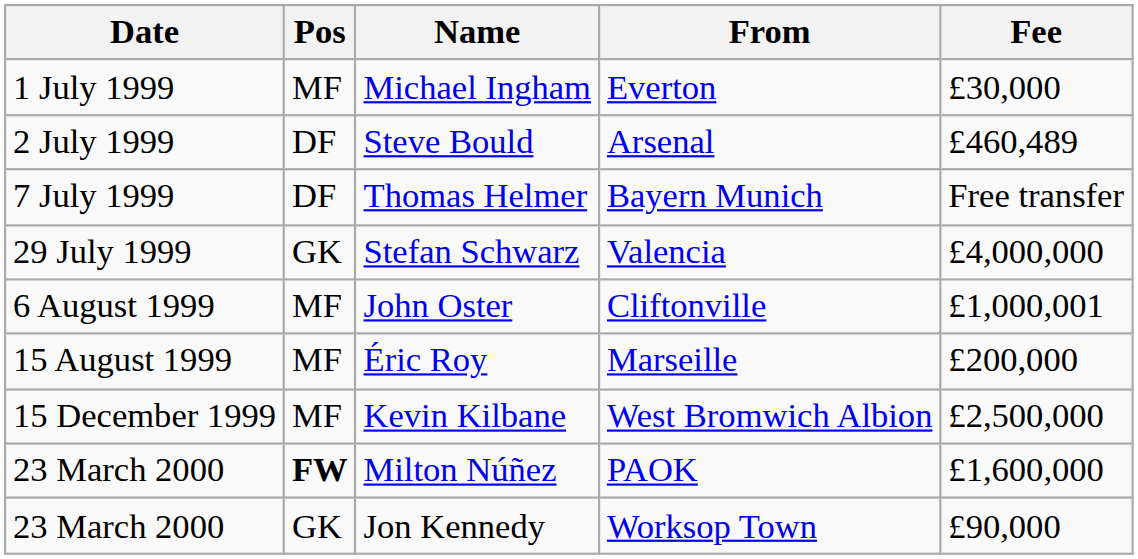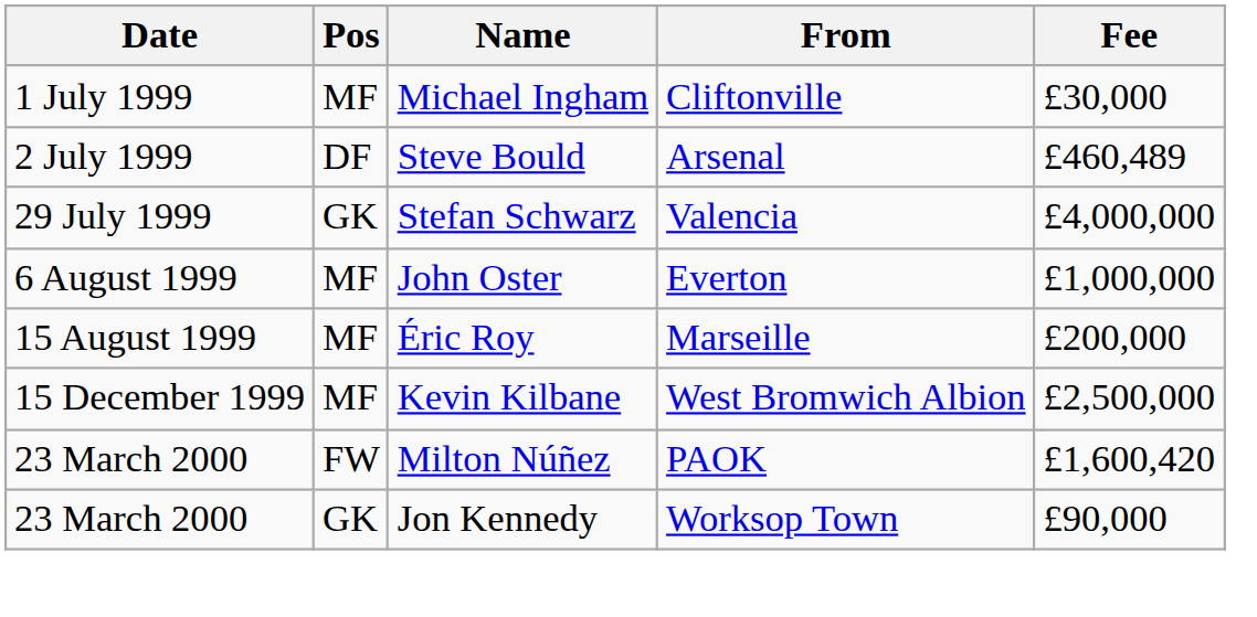 <table class="wikitable">
 <tr>
 <th>Date</th>
 <th>Pos</th>
 <th>Name</th>
 <th>From</th>
 <th>Fee</th>
 </tr>
 <tr>
 <td>1 July 1999</td>
 <td>MF</td>
 <td> <a href='#'>Michael Ingham</a></td>
-<td><a href='#'>Everton</a></td>
+<td><a href='#'>Cliftonville</a></td>
 <td>£30,000</td>
 </tr>
 <tr>
 <td>2 July 1999</td>
 <td>DF</td>
 <td> <a href='#'>Steve Bould</a></td>
 <td><a href='#'>Arsenal</a></td>
 <td>£460,489</td>
-</tr>
-<tr>
-<td>7 July 1999</td>
-<td>DF</td>
-<td> <a href='#'>Thomas Helmer</a></td>
-<td><a href='#'>Bayern Munich</a></td>
-<td>Free transfer</td>
 </tr>
 <tr>
 <td>29 July 1999</td>
 <td>GK</td>
 <td> <a href='#'>Stefan Schwarz</a></td>
 <td><a href='#'>Valencia</a></td>
 <td>£4,000,000</td>
 </tr>
 <tr>
 <td>6 August 1999</td>
 <td>MF</td>
 <td> <a href='#'>John Oster</a></td>
-<td><a href='#'>Cliftonville</a></td>
-<td>£1,000,001</td>
+<td><a href='#'>Everton</a></td>
+<td>£1,000,000</td>
 </tr>
 <tr>
 <td>15 August 1999</td>
 <td>MF</td>
 <td> <a href='#'>Éric Roy</a></td>
 <td><a href='#'>Marseille</a></td>
 <td>£200,000</td>
 </tr>
 <tr>
 <td>15 December 1999</td>
 <td>MF</td>
 <td> <a href='#'>Kevin Kilbane</a></td>
 <td><a href='#'>West Bromwich Albion</a></td>
 <td>£2,500,000</td>
 </tr>
 <tr>
 <td>23 March 2000</td>
-<td><strong>FW</strong></td>
+<td>FW</td>
 <td> <a href='#'>Milton Núñez</a></td>
 <td><a href='#'>PAOK</a></td>
-<td>£1,600,000</td>
+<td>£1,600,420</td>
 </tr>
 <tr>
 <td>23 March 2000</td>
 <td>GK</td>
 <td> Jon Kennedy</td>
 <td><a href='#'>Worksop Town</a></td>
 <td>£90,000</td>
 </tr>
 </table>
